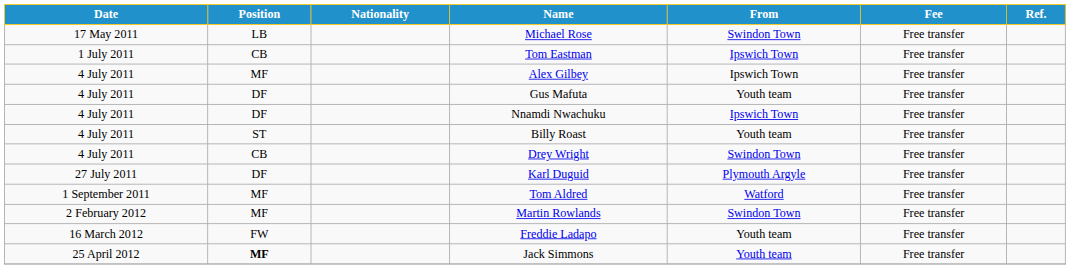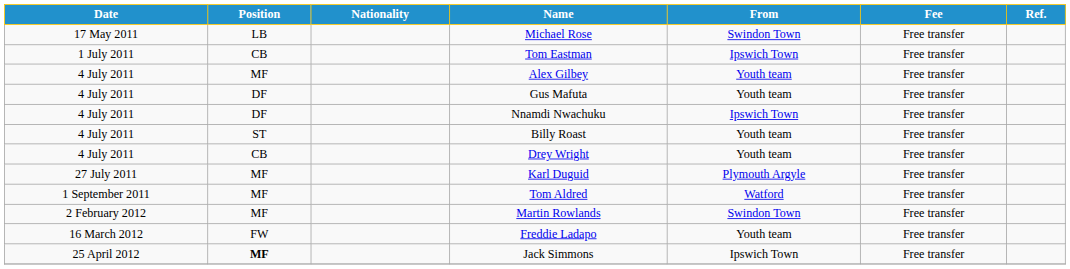 <table class="wikitable" style="text-align:center; font-size:90%; width:100%;">
 <tr>
 <th style="background:#2191CC; color:white; border:1px solid #F7C408; text-align:center;">Date</th>
 <th style="background:#2191CC; color:white; border:1px solid #F7C408; text-align:center;">Position</th>
 <th style="background:#2191CC; color:white; border:1px solid #F7C408; text-align:center;">Nationality</th>
 <th style="background:#2191CC; color:white; border:1px solid #F7C408; text-align:center;">Name</th>
 <th style="background:#2191CC; color:white; border:1px solid #F7C408; text-align:center;">From</th>
 <th style="background:#2191CC; color:white; border:1px solid #F7C408; text-align:center;">Fee</th>
 <th style="background:#2191CC; color:white; border:1px solid #F7C408; text-align:center;">Ref.</th>
 </tr>
 <tr>
 <td>17 May 2011</td>
 <td>LB</td>
 <td></td>
 <td><a href='#'>Michael Rose</a></td>
 <td> <a href='#'>Swindon Town</a></td>
 <td>Free transfer</td>
 <td></td>
 </tr>
 <tr>
 <td>1 July 2011</td>
 <td>CB</td>
 <td></td>
 <td><a href='#'>Tom Eastman</a></td>
 <td> <a href='#'>Ipswich Town</a></td>
 <td>Free transfer</td>
 <td></td>
 </tr>
 <tr>
 <td>4 July 2011</td>
 <td>MF</td>
 <td></td>
 <td><a href='#'>Alex Gilbey</a></td>
-<td> Ipswich Town</td>
+<td><a href='#'>Youth team</a></td>
 <td>Free transfer</td>
 <td></td>
 </tr>
 <tr>
 <td>4 July 2011</td>
 <td>DF</td>
 <td></td>
 <td>Gus Mafuta</td>
 <td>Youth team</td>
 <td>Free transfer</td>
 <td></td>
 </tr>
 <tr>
 <td>4 July 2011</td>
 <td>DF</td>
 <td></td>
 <td>Nnamdi Nwachuku</td>
 <td> <a href='#'>Ipswich Town</a></td>
 <td>Free transfer</td>
 <td></td>
 </tr>
 <tr>
 <td>4 July 2011</td>
 <td>ST</td>
 <td></td>
 <td>Billy Roast</td>
 <td>Youth team</td>
 <td>Free transfer</td>
 <td></td>
 </tr>
 <tr>
 <td>4 July 2011</td>
 <td>CB</td>
 <td></td>
 <td><a href='#'>Drey Wright</a></td>
-<td> <a href='#'>Swindon Town</a></td>
+<td>Youth team</td>
 <td>Free transfer</td>
 <td></td>
 </tr>
 <tr>
 <td>27 July 2011</td>
-<td>DF</td>
+<td>MF</td>
 <td></td>
 <td><a href='#'>Karl Duguid</a></td>
 <td> <a href='#'>Plymouth Argyle</a></td>
 <td>Free transfer</td>
 <td></td>
 </tr>
 <tr>
 <td>1 September 2011</td>
 <td>MF</td>
 <td></td>
 <td><a href='#'>Tom Aldred</a></td>
 <td> <a href='#'>Watford</a></td>
 <td>Free transfer</td>
 <td></td>
 </tr>
 <tr>
 <td>2 February 2012</td>
 <td>MF</td>
 <td></td>
 <td><a href='#'>Martin Rowlands</a></td>
 <td> <a href='#'>Swindon Town</a></td>
 <td>Free transfer</td>
 <td></td>
 </tr>
 <tr>
 <td>16 March 2012</td>
 <td>FW</td>
 <td></td>
 <td><a href='#'>Freddie Ladapo</a></td>
 <td>Youth team</td>
 <td>Free transfer</td>
 <td></td>
 </tr>
 <tr>
 <td>25 April 2012</td>
 <td><strong>MF</strong></td>
 <td></td>
 <td>Jack Simmons</td>
-<td><a href='#'>Youth team</a></td>
+<td> Ipswich Town</td>
 <td>Free transfer</td>
 <td></td>
 </tr>
 <tr>
 </tr>
 </table>
